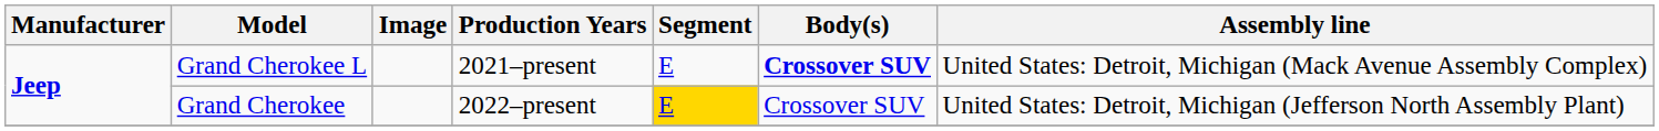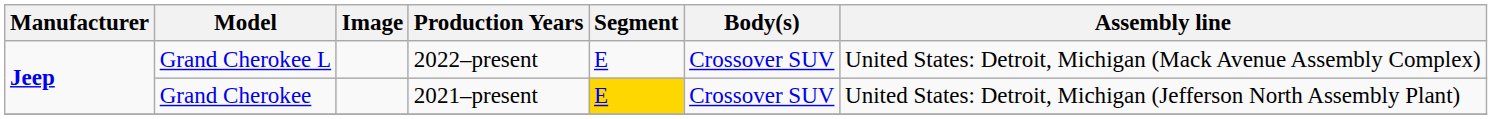 <table class="wikitable">
 <tr>
 <th>Manufacturer</th>
 <th>Model</th>
 <th>Image</th>
 <th>Production Years</th>
 <th>Segment</th>
 <th>Body(s)</th>
 <th>Assembly line</th>
 </tr>
 <tr>
 <td rowspan="2"><strong><a href='#'>Jeep</a></strong></td>
 <td><a href='#'>Grand Cherokee L</a></td>
 <td></td>
-<td>2021–present</td>
+<td>2022–present</td>
 <td><a href='#'>E</a></td>
-<td><strong><a href='#'>Crossover SUV</a></strong></td>
+<td><a href='#'>Crossover SUV</a></td>
 <td>United States: Detroit, Michigan (Mack Avenue Assembly Complex)</td>
 </tr>
 <tr>
 <td><a href='#'>Grand Cherokee</a></td>
 <td></td>
-<td>2022–present</td>
+<td>2021–present</td>
 <td style="background: gold;"><a href='#'>E</a></td>
 <td><a href='#'>Crossover SUV</a></td>
 <td>United States: Detroit, Michigan (Jefferson North Assembly Plant)</td>
 </tr>
 <tr>
 </tr>
 </table>
